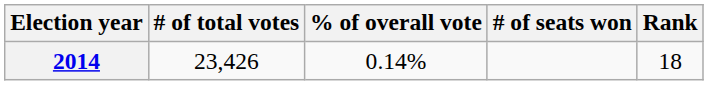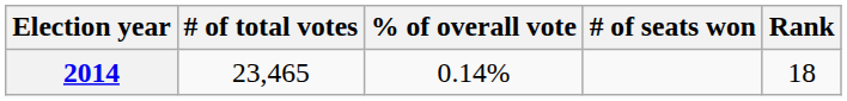 <table class="wikitable">
 <tr>
 <th>Election year</th>
 <th># of total votes</th>
 <th>% of overall vote</th>
 <th># of seats won</th>
 <th>Rank</th>
 </tr>
 <tr>
 <th><a href='#'>2014</a></th>
-<td style="text-align:center;">23,426 </td>
+<td style="text-align:center;">23,465 </td>
 <td style="text-align:center;">0.14% </td>
 <td style="text-align:center;"></td>
 <td style="text-align:center;">18 </td>
 </tr>
 </table>
